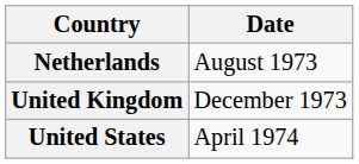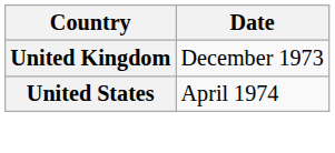 <table class="wikitable plainrowheaders">
 <tr>
 <th>Country</th>
 <th>Date</th>
-</tr>
-<tr>
-<th scope="row">Netherlands</th>
-<td>August 1973</td>
 </tr>
 <tr>
 <th scope="row">United Kingdom</th>
 <td>December 1973</td>
 </tr>
 <tr>
 <th scope="row">United States</th>
 <td>April 1974</td>
 </tr>
 </table>
